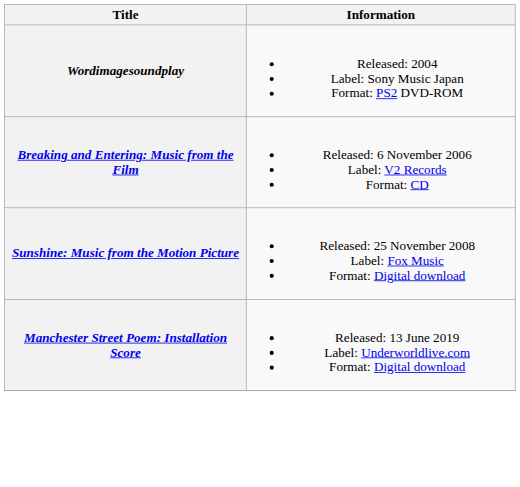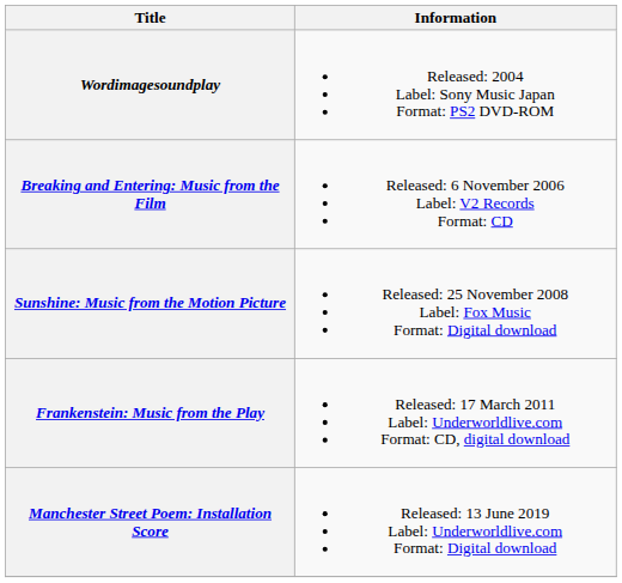 <table class="wikitable plainrowheaders" style="text-align:center;">
 <tr>
 <th scope="col" style="width:18em;">Title</th>
 <th scope="col" style="width:20em;">Information</th>
 </tr>
 <tr>
 <th scope="row"><em>Wordimagesoundplay</em></th>
 <td><br><ul><li>Released: 2004</li><li>Label: Sony Music Japan</li><li>Format: <a href='#'>PS2</a> DVD-ROM</li></ul></td>
 </tr>
 <tr>
 <th scope="row"><em><a href='#'>Breaking and Entering: Music from the Film</a></em><br></th>
 <td><br><ul><li>Released: 6 November 2006</li><li>Label: <a href='#'>V2 Records</a></li><li>Format: <a href='#'>CD</a></li></ul></td>
 </tr>
 <tr>
 <th scope="row"><em><a href='#'>Sunshine: Music from the Motion Picture</a></em><br></th>
 <td><br><ul><li>Released: 25 November 2008</li><li>Label: <a href='#'>Fox Music</a></li><li>Format: <a href='#'>Digital download</a></li></ul></td>
 </tr>
 <tr>
+<th scope="row"><em><a href='#'>Frankenstein: Music from the Play</a></em></th>
+<td><br><ul><li>Released: 17 March 2011</li><li>Label: <a href='#'>Underworldlive.com</a></li><li>Format: CD, <a href='#'>digital download</a></li></ul></td>
+</tr>
+<tr>
 <th scope="row"><em><a href='#'>Manchester Street Poem: Installation Score</a></em></th>
 <td><br><ul><li>Released: 13 June 2019</li><li>Label: <a href='#'>Underworldlive.com</a></li><li>Format: <a href='#'>Digital download</a></li></ul></td>
 </tr>
 <tr>
 </tr>
 </table>
